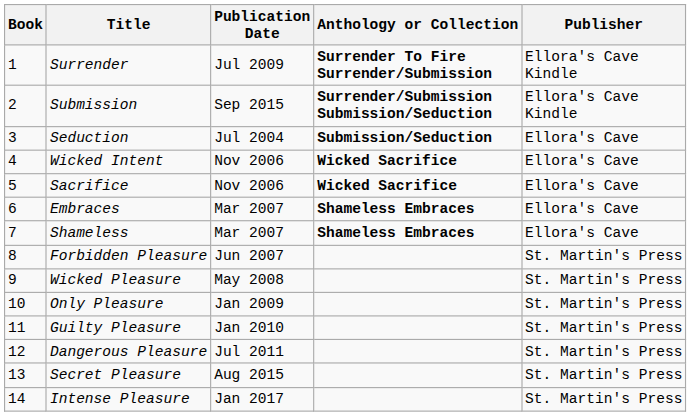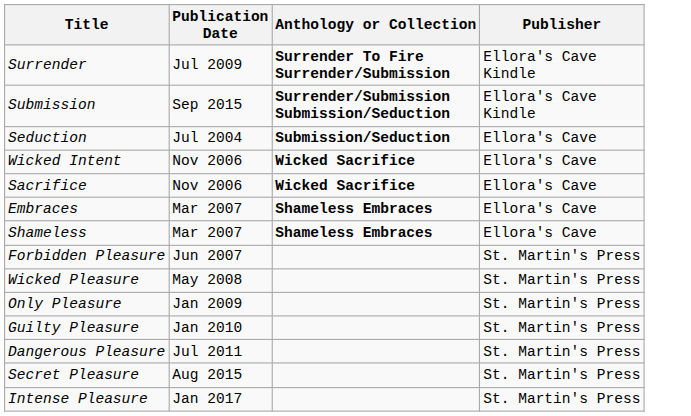 <table class="wikitable">
 <tr>
-<th>Book<br></th>
 <th>Title</th>
 <th>Publication<br>Date</th>
 <th>Anthology or Collection</th>
 <th>Publisher</th>
 </tr>
 <tr>
-<td>1</td>
 <td><em>Surrender</em></td>
 <td>Jul 2009</td>
 <td><strong>Surrender To Fire</strong><br><strong>Surrender/Submission</strong></td>
 <td>Ellora's Cave<br>Kindle</td>
 </tr>
 <tr>
-<td>2</td>
 <td><em>Submission</em></td>
 <td>Sep 2015</td>
 <td><strong>Surrender/Submission</strong><br><strong>Submission/Seduction</strong></td>
 <td>Ellora's Cave<br>Kindle</td>
 </tr>
 <tr>
-<td>3</td>
 <td><em>Seduction</em></td>
 <td>Jul 2004</td>
 <td><strong>Submission/Seduction</strong></td>
 <td>Ellora's Cave</td>
 </tr>
 <tr>
-<td>4</td>
 <td><em>Wicked Intent</em></td>
 <td>Nov 2006</td>
 <td><strong>Wicked Sacrifice</strong></td>
 <td>Ellora's Cave</td>
 </tr>
 <tr>
-<td>5</td>
 <td><em>Sacrifice</em></td>
 <td>Nov 2006</td>
 <td><strong>Wicked Sacrifice</strong></td>
 <td>Ellora's Cave</td>
 </tr>
 <tr>
-<td>6</td>
 <td><em>Embraces</em></td>
 <td>Mar 2007</td>
 <td><strong>Shameless Embraces</strong></td>
 <td>Ellora's Cave</td>
 </tr>
 <tr>
-<td>7</td>
 <td><em>Shameless</em></td>
 <td>Mar 2007</td>
 <td><strong>Shameless Embraces</strong></td>
 <td>Ellora's Cave</td>
 </tr>
 <tr>
-<td>8</td>
 <td><em>Forbidden Pleasure</em></td>
 <td>Jun 2007</td>
 <td></td>
 <td>St. Martin's Press</td>
 </tr>
 <tr>
-<td>9</td>
 <td><em>Wicked Pleasure</em></td>
 <td>May 2008</td>
 <td></td>
 <td>St. Martin's Press</td>
 </tr>
 <tr>
-<td>10</td>
 <td><em>Only Pleasure</em></td>
 <td>Jan 2009</td>
 <td></td>
 <td>St. Martin's Press</td>
 </tr>
 <tr>
-<td>11</td>
 <td><em>Guilty Pleasure</em></td>
 <td>Jan 2010</td>
 <td></td>
 <td>St. Martin's Press</td>
 </tr>
 <tr>
-<td>12</td>
 <td><em>Dangerous Pleasure</em></td>
 <td>Jul 2011</td>
 <td></td>
 <td>St. Martin's Press</td>
 </tr>
 <tr>
-<td>13</td>
 <td><em>Secret Pleasure</em></td>
 <td>Aug 2015</td>
 <td></td>
 <td>St. Martin's Press</td>
 </tr>
 <tr>
-<td>14</td>
 <td><em>Intense Pleasure</em></td>
 <td>Jan 2017</td>
 <td></td>
 <td>St. Martin's Press</td>
 </tr>
 </table>
